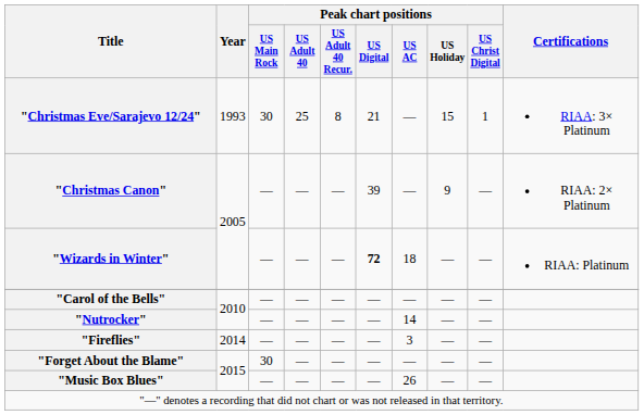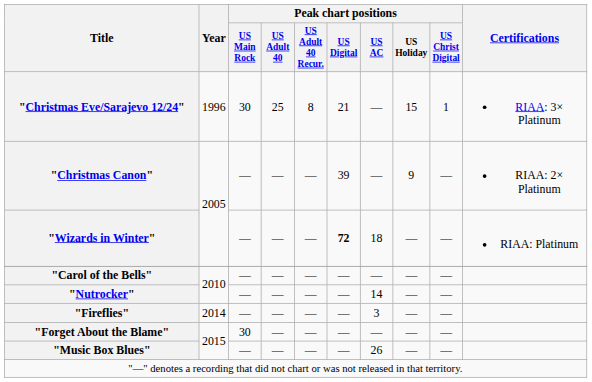 <table class="wikitable plainrowheaders" style="text-align:center;" border="1">
 <tr>
 <th scope="col" rowspan="2" style="width:16em;">Title</th>
 <th scope="col" rowspan="2">Year</th>
 <th colspan="7" scope="col">Peak chart positions</th>
 <th rowspan="2" scope="col" style="width:10em;"><a href='#'>Certifications</a></th>
 </tr>
 <tr>
 <th scope="col" style="width:3em;font-size:80%;"><a href='#'>US<br>Main Rock</a><br></th>
 <th scope="col" style="width:3em;font-size:80%;"><a href='#'>US<br>Adult 40</a><br></th>
 <th scope="col" style="width:3em;font-size:80%;"><a href='#'>US<br>Adult 40 Recur.</a><br></th>
 <th scope="col" style="width:3em;font-size:80%;"><a href='#'>US<br>Digital</a><br></th>
 <th scope="col" style="width:3em;font-size:80%;"><a href='#'>US<br>AC</a><br></th>
 <th scope="col" style="width:3em;font-size:80%;">US<br>Holiday<br></th>
 <th scope="col" style="width:3em;font-size:80%;"><a href='#'>US<br>Christ<br>Digital</a><br></th>
 </tr>
 <tr>
 <th scope="row">"<a href='#'>Christmas Eve/Sarajevo 12/24</a>"</th>
-<td>1993</td>
+<td>1996</td>
 <td>30</td>
 <td>25</td>
 <td>8</td>
 <td>21</td>
 <td>—</td>
 <td>15</td>
 <td>1</td>
 <td><br><ul><li><a href='#'>RIAA</a>: 3× Platinum</li></ul></td>
 </tr>
 <tr>
 <th scope="row">"<a href='#'>Christmas Canon</a>"</th>
 <td rowspan="2">2005</td>
 <td>—</td>
 <td>—</td>
 <td>—</td>
 <td>39</td>
 <td>—</td>
 <td>9</td>
 <td>—</td>
 <td><br><ul><li>RIAA: 2× Platinum</li></ul></td>
 </tr>
 <tr>
 <th scope="row">"<a href='#'>Wizards in Winter</a>"</th>
 <td>—</td>
 <td>—</td>
 <td>—</td>
 <td><strong>72</strong></td>
 <td>18</td>
 <td>—</td>
 <td>—</td>
 <td><br><ul><li>RIAA: Platinum</li></ul></td>
 </tr>
 <tr>
 </tr>
 <tr>
 <th scope="row">"Carol of the Bells"</th>
 <td rowspan="2">2010</td>
 <td>—</td>
 <td>—</td>
 <td>—</td>
 <td>—</td>
 <td>—</td>
 <td>—</td>
 <td>—</td>
 <td></td>
 </tr>
 <tr>
 <th scope="row">"<a href='#'>Nutrocker</a>"</th>
 <td>—</td>
 <td>—</td>
 <td>—</td>
 <td>—</td>
 <td>14</td>
 <td>—</td>
 <td>—</td>
 <td></td>
 </tr>
 <tr>
 <th scope="row">"Fireflies"</th>
 <td>2014</td>
 <td>—</td>
 <td>—</td>
 <td>—</td>
 <td>—</td>
 <td>3</td>
 <td>—</td>
 <td>—</td>
 <td></td>
 </tr>
 <tr>
 <th scope="row">"Forget About the Blame" </th>
 <td rowspan="2">2015</td>
 <td>30</td>
 <td>—</td>
 <td>—</td>
 <td>—</td>
 <td>—</td>
 <td>—</td>
 <td>—</td>
 <td></td>
 </tr>
 <tr>
 <th scope="row">"Music Box Blues"</th>
 <td>—</td>
 <td>—</td>
 <td>—</td>
 <td>—</td>
 <td>26</td>
 <td>—</td>
 <td>—</td>
 <td></td>
 </tr>
 <tr>
 <td colspan="12" style="font-size:90%">"—" denotes a recording that did not chart or was not released in that territory.</td>
 </tr>
 </table>
